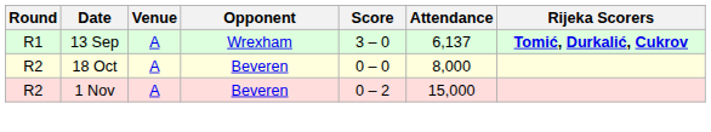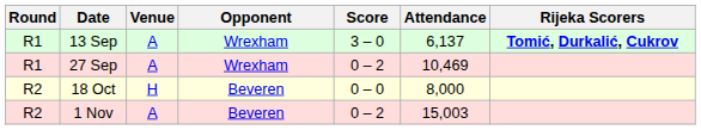 <table class="wikitable sortable" style="text-align: center; font-size:95%;">
 <tr>
 <th width="30">Round</th>
 <th width="60">Date</th>
 <th width="20">Venue</th>
 <th width="150">Opponent</th>
 <th width="60">Score</th>
 <th width="60">Attendance</th>
 <th width="200">Rijeka Scorers</th>
 </tr>
 <tr bgcolor="#ddffdd">
 <td>R1</td>
 <td>13 Sep</td>
 <td><a href='#'>A</a></td>
 <td><a href='#'>Wrexham</a> </td>
 <td>3 – 0</td>
 <td>6,137</td>
 <td><strong><a href='#'>Tomić</a>, <a href='#'>Durkalić</a>, <a href='#'>Cukrov</a></strong></td>
 </tr>
+<tr bgcolor="#ffdddd">
+<td>R1</td>
+<td>27 Sep</td>
+<td><a href='#'>A</a></td>
+<td><a href='#'>Wrexham</a> </td>
+<td>0 – 2</td>
+<td>10,469</td>
+<td></td>
+</tr>
 <tr bgcolor="#ffffdd">
 <td>R2</td>
 <td>18 Oct</td>
-<td><a href='#'>A</a></td>
+<td><a href='#'>H</a></td>
 <td><a href='#'>Beveren</a> </td>
 <td>0 – 0</td>
 <td>8,000</td>
 <td></td>
 </tr>
 <tr bgcolor="#ffdddd">
 <td>R2</td>
 <td>1 Nov</td>
 <td><a href='#'>A</a></td>
 <td><a href='#'>Beveren</a> </td>
 <td>0 – 2</td>
-<td>15,000</td>
+<td>15,003</td>
 <td></td>
 </tr>
 </table>
